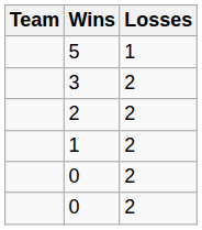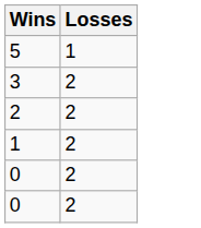 <table class=wikitable>
 <tr>
-<th>Team</th>
 <th>Wins</th>
 <th>Losses</th>
 </tr>
 <tr>
-<td><strong></strong></td>
 <td>5</td>
 <td>1</td>
 </tr>
 <tr>
-<td></td>
 <td>3</td>
 <td>2</td>
 </tr>
 <tr>
-<td></td>
 <td>2</td>
 <td>2</td>
 </tr>
 <tr>
-<td></td>
 <td>1</td>
 <td>2</td>
 </tr>
 <tr>
-<td></td>
 <td>0</td>
 <td>2</td>
 </tr>
 <tr>
-<td></td>
 <td>0</td>
 <td>2</td>
 </tr>
 </table>
